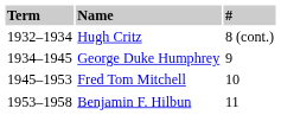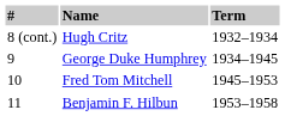 <table border=0 cellpadding=2 cellspacing=2>
 <tr>
+<td bgcolor=#cccccc><strong>#</strong></td>
+<td bgcolor=#cccccc><strong>Name</strong></td>
 <td bgcolor=#cccccc><strong>Term</strong></td>
-<td bgcolor=#cccccc><strong>Name</strong></td>
-<td bgcolor=#cccccc><strong>#</strong></td>
 </tr>
 <tr>
+<td>8 (cont.)</td>
+<td><a href='#'>Hugh Critz</a></td>
 <td>1932–1934</td>
-<td><a href='#'>Hugh Critz</a></td>
-<td>8 (cont.)</td>
 </tr>
 <tr>
+<td>9</td>
+<td><a href='#'>George Duke Humphrey</a></td>
 <td>1934–1945</td>
-<td><a href='#'>George Duke Humphrey</a></td>
-<td>9</td>
 </tr>
 <tr>
+<td>10</td>
+<td><a href='#'>Fred Tom Mitchell</a></td>
 <td>1945–1953</td>
-<td><a href='#'>Fred Tom Mitchell</a></td>
-<td>10</td>
 </tr>
 <tr>
+<td>11</td>
+<td><a href='#'>Benjamin F. Hilbun</a></td>
 <td>1953–1958</td>
-<td><a href='#'>Benjamin F. Hilbun</a></td>
-<td>11</td>
 </tr>
 </table>
